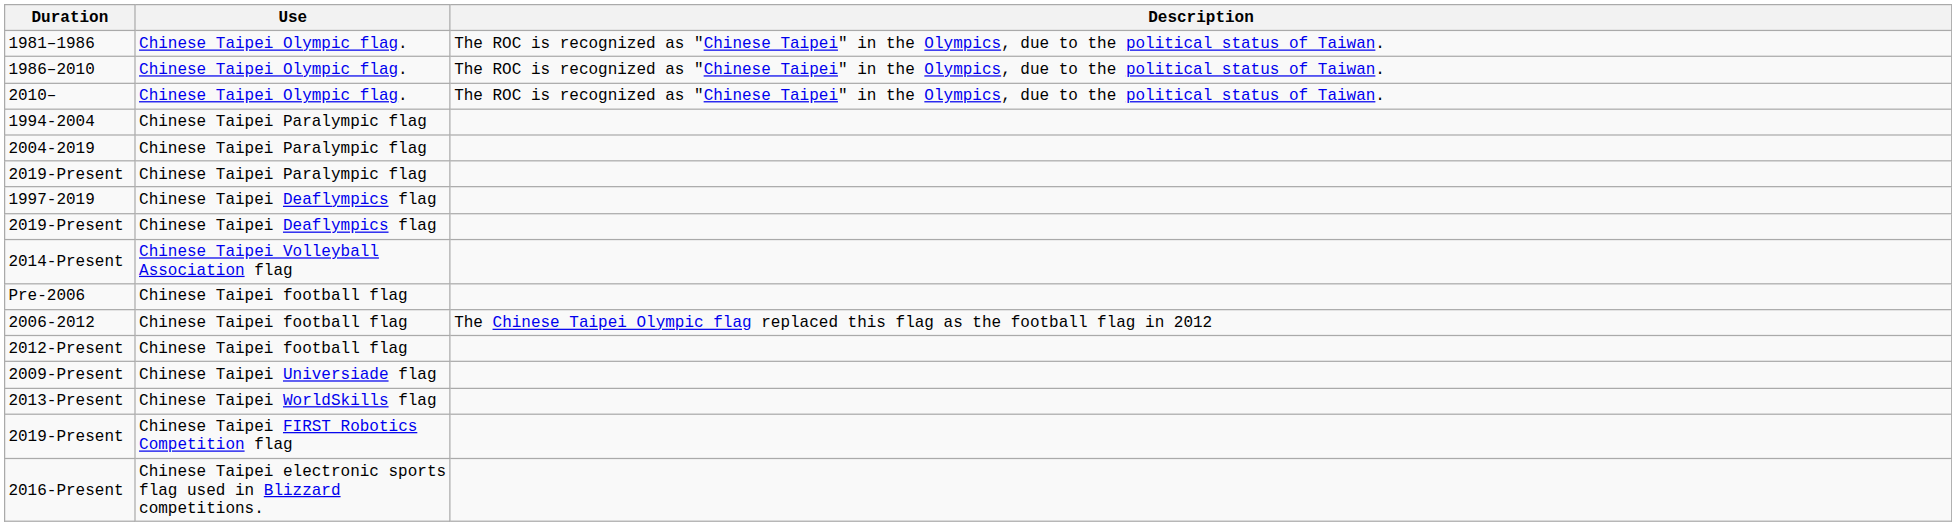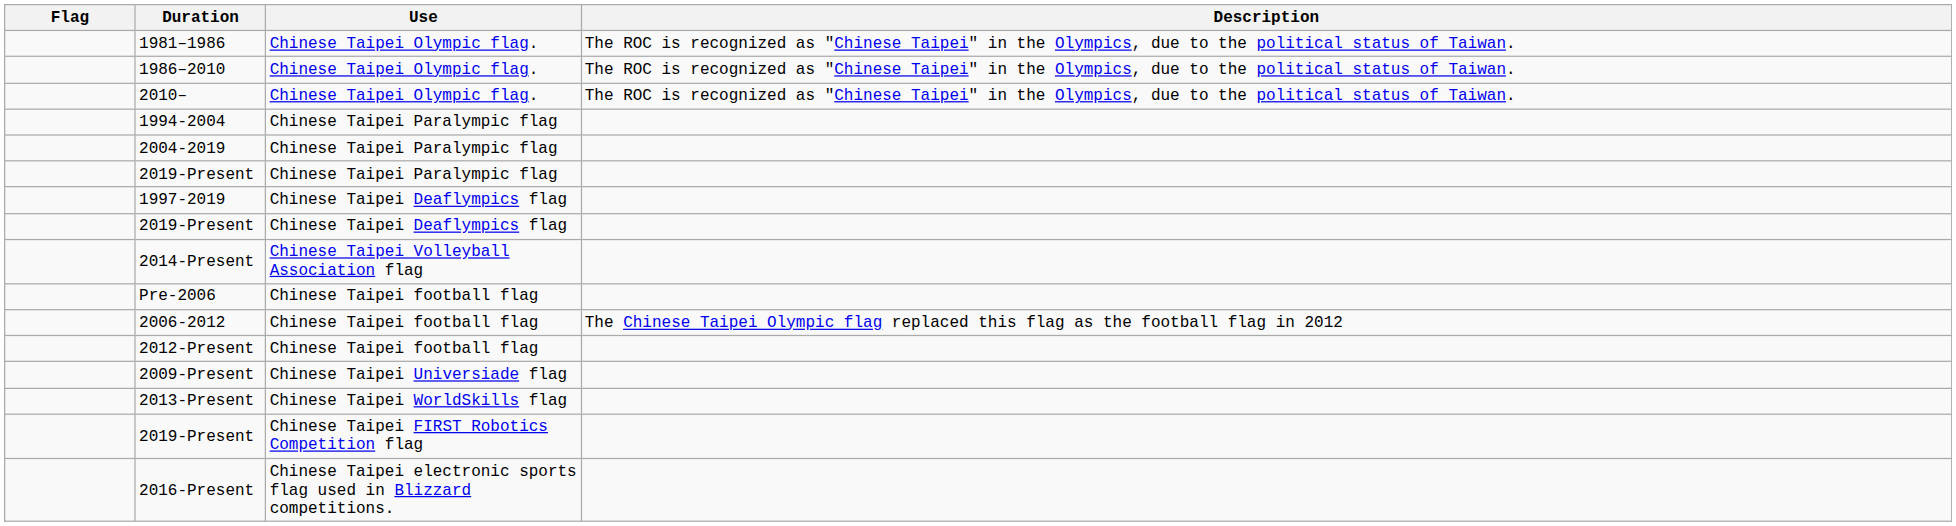 <table class="wikitable" width="100%">
 <tr>
+<th width="100px">Flag</th>
 <th width="100px">Duration</th>
 <th width="250px">Use</th>
 <th style="min-width:250px">Description</th>
 </tr>
 <tr>
+<td></td>
 <td>1981–1986</td>
 <td><a href='#'>Chinese Taipei Olympic flag</a>.</td>
 <td>The ROC is recognized as "<a href='#'>Chinese Taipei</a>" in the <a href='#'>Olympics</a>, due to the <a href='#'>political status of Taiwan</a>.</td>
 </tr>
 <tr>
+<td></td>
 <td>1986–2010</td>
 <td><a href='#'>Chinese Taipei Olympic flag</a>.</td>
 <td>The ROC is recognized as "<a href='#'>Chinese Taipei</a>" in the <a href='#'>Olympics</a>, due to the <a href='#'>political status of Taiwan</a>.</td>
 </tr>
 <tr>
+<td></td>
 <td>2010–</td>
 <td><a href='#'>Chinese Taipei Olympic flag</a>.</td>
 <td>The ROC is recognized as "<a href='#'>Chinese Taipei</a>" in the <a href='#'>Olympics</a>, due to the <a href='#'>political status of Taiwan</a>.</td>
 </tr>
 <tr>
+<td></td>
 <td>1994-2004</td>
 <td>Chinese Taipei Paralympic flag</td>
 <td></td>
 </tr>
 <tr>
+<td></td>
 <td>2004-2019</td>
 <td>Chinese Taipei Paralympic flag</td>
 <td></td>
 </tr>
 <tr>
+<td></td>
 <td>2019-Present</td>
 <td>Chinese Taipei Paralympic flag</td>
 <td></td>
 </tr>
 <tr>
+<td></td>
 <td>1997-2019</td>
 <td>Chinese Taipei <a href='#'>Deaflympics</a> flag</td>
 <td></td>
 </tr>
 <tr>
+<td></td>
 <td>2019-Present</td>
 <td>Chinese Taipei <a href='#'>Deaflympics</a> flag</td>
 <td></td>
 </tr>
 <tr>
+<td></td>
 <td>2014-Present</td>
 <td><a href='#'>Chinese Taipei Volleyball Association</a> flag</td>
 <td></td>
 </tr>
 <tr>
+<td></td>
 <td>Pre-2006</td>
 <td>Chinese Taipei football flag</td>
 <td></td>
 </tr>
 <tr>
+<td></td>
 <td>2006-2012</td>
 <td>Chinese Taipei football flag</td>
 <td>The <a href='#'>Chinese Taipei Olympic flag</a> replaced this flag as the football flag in 2012</td>
 </tr>
 <tr>
+<td></td>
 <td>2012-Present</td>
 <td>Chinese Taipei football flag</td>
 <td></td>
 </tr>
 <tr>
+<td></td>
 <td>2009-Present</td>
 <td>Chinese Taipei <a href='#'>Universiade</a> flag</td>
 <td></td>
 </tr>
 <tr>
+<td></td>
 <td>2013-Present</td>
 <td>Chinese Taipei <a href='#'>WorldSkills</a> flag</td>
 <td></td>
 </tr>
 <tr>
+<td></td>
 <td>2019-Present</td>
 <td>Chinese Taipei <a href='#'>FIRST Robotics Competition</a> flag</td>
 <td></td>
 </tr>
 <tr>
+<td></td>
 <td>2016-Present</td>
 <td>Chinese Taipei electronic sports flag used in <a href='#'>Blizzard</a> competitions.</td>
 <td></td>
 </tr>
 </table>
